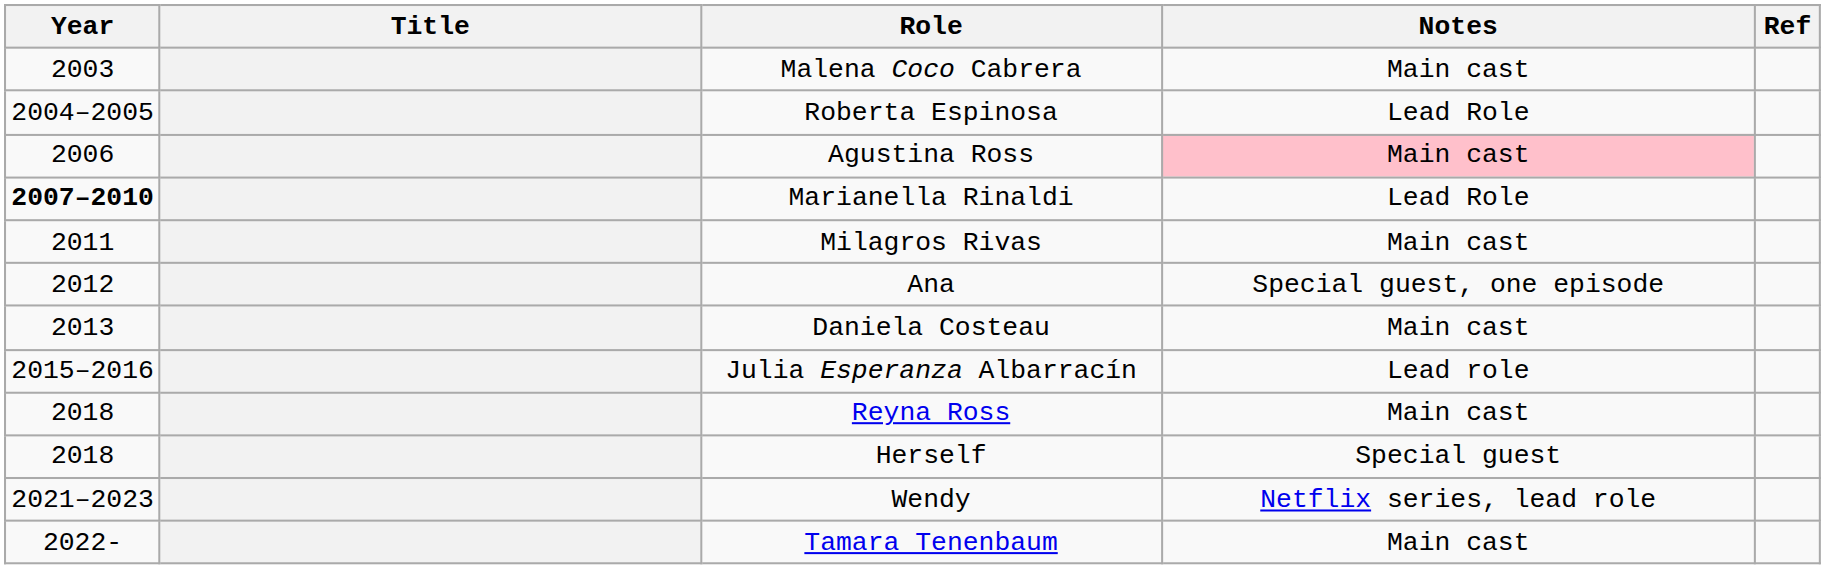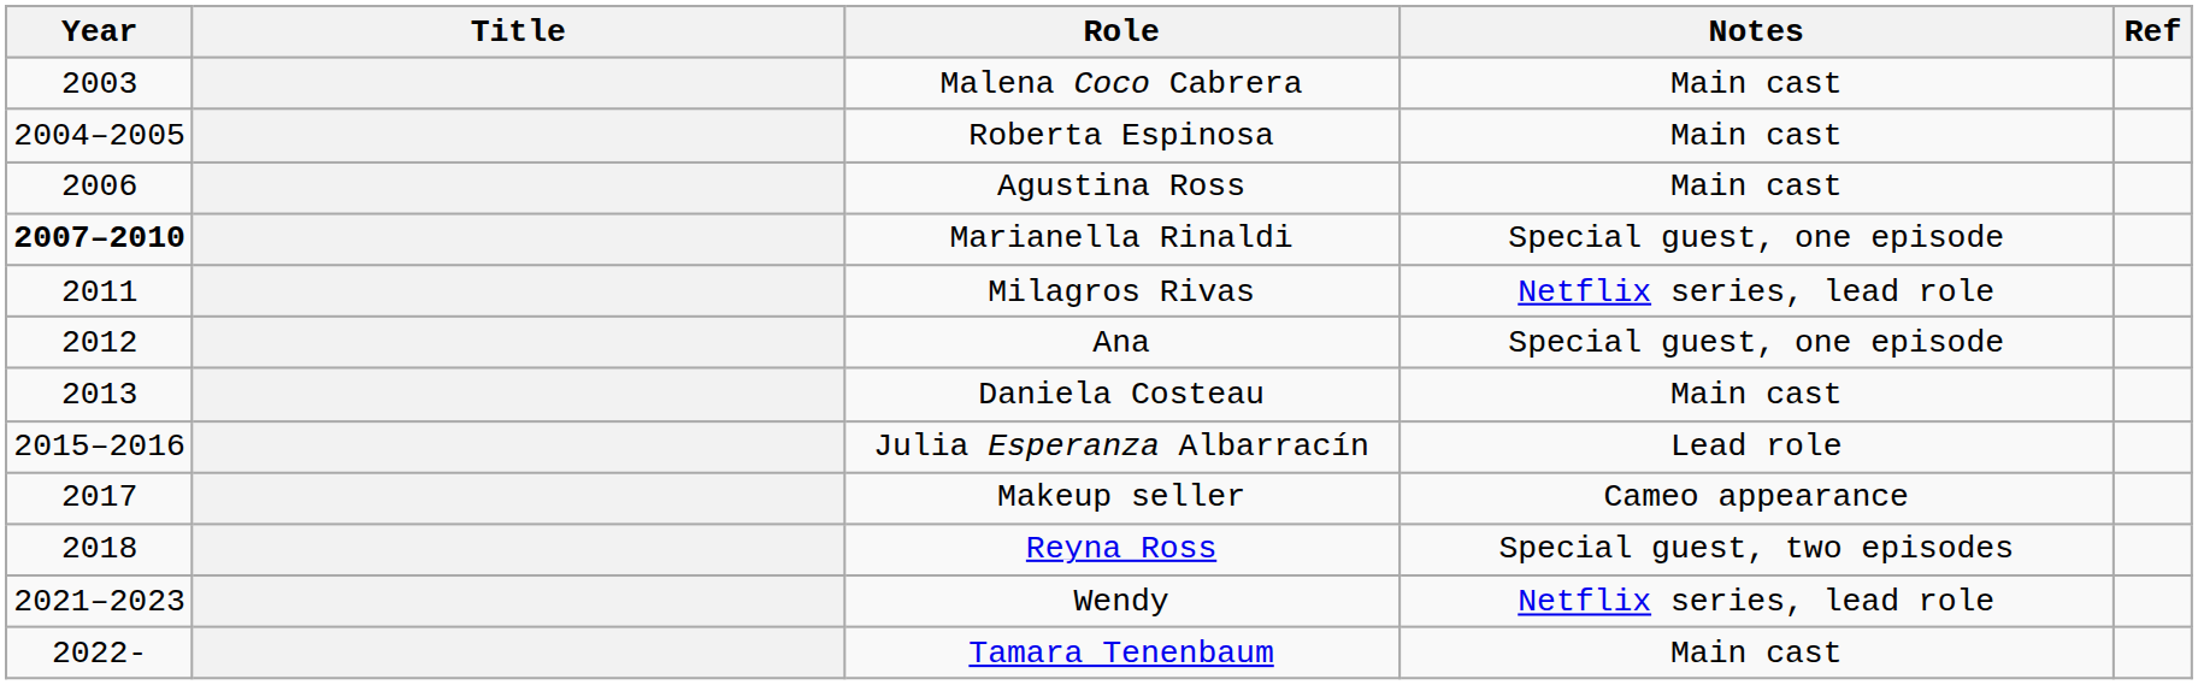 <table class="wikitable sortable plainrowheaders" style="text-align: center;">
 <tr>
 <th scope="col">Year</th>
 <th scope="col" style="width: 20em;">Title</th>
 <th scope="col" style="width: 17em;">Role</th>
 <th scope="col" style="width: 22em;" class="unsortable">Notes</th>
 <th scope="col" style="width: 2em;" class="unsortable">Ref</th>
 </tr>
 <tr>
 <td>2003</td>
 <th scope="row"></th>
 <td>Malena <em>Coco</em> Cabrera</td>
 <td>Main cast</td>
 <td></td>
 </tr>
 <tr>
 <td>2004–2005</td>
 <th scope="row"></th>
 <td>Roberta Espinosa</td>
-<td>Lead Role</td>
+<td>Main cast</td>
 <td></td>
 </tr>
 <tr>
 <td>2006</td>
 <th scope="row"></th>
 <td>Agustina Ross</td>
-<td style="background: pink;">Main cast</td>
+<td>Main cast</td>
 <td></td>
 </tr>
 <tr>
 <td><strong>2007–2010</strong></td>
 <th scope="row"></th>
 <td>Marianella Rinaldi</td>
-<td>Lead Role</td>
+<td>Special guest, one episode</td>
 <td></td>
 </tr>
 <tr>
 <td>2011</td>
 <th scope="row"></th>
 <td>Milagros Rivas</td>
-<td>Main cast</td>
+<td><a href='#'>Netflix</a> series, lead role</td>
 <td></td>
 </tr>
 <tr>
 <td>2012</td>
 <th scope="row"></th>
 <td>Ana</td>
 <td>Special guest, one episode</td>
 <td></td>
 </tr>
 <tr>
 <td>2013</td>
 <th scope="row"></th>
 <td>Daniela Costeau</td>
 <td>Main cast</td>
 <td></td>
 </tr>
 <tr>
 <td>2015–2016</td>
 <th scope="row"></th>
 <td>Julia <em>Esperanza</em> Albarracín</td>
 <td>Lead role</td>
 <td></td>
 </tr>
 <tr>
-<td>2018</td>
+<td>2017</td>
 <th scope="row"></th>
-<td><a href='#'>Reyna Ross</a></td>
-<td>Main cast</td>
+<td>Makeup seller</td>
+<td>Cameo appearance</td>
 <td></td>
 </tr>
 <tr>
 <td>2018</td>
 <th scope="row"></th>
-<td>Herself</td>
-<td>Special guest</td>
+<td><a href='#'>Reyna Ross</a></td>
+<td>Special guest, two episodes</td>
 <td></td>
 </tr>
 <tr>
 <td>2021–2023</td>
 <th scope="row"></th>
 <td>Wendy</td>
 <td><a href='#'>Netflix</a> series, lead role</td>
 <td></td>
 </tr>
 <tr>
 <td>2022-</td>
 <th scope="row"></th>
 <td><a href='#'>Tamara Tenenbaum</a></td>
 <td>Main cast</td>
 <td></td>
 </tr>
 </table>
